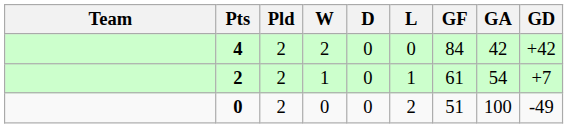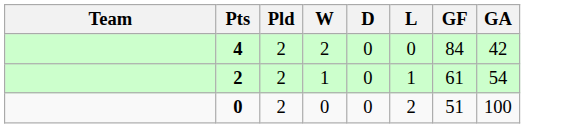 <table class="wikitable" style="text-align: center;" |>
 <tr>
 <th width="175">Team</th>
 <th width="30">Pts</th>
 <th width="30">Pld</th>
 <th width="30">W</th>
 <th width="30">D</th>
 <th width="30">L</th>
 <th width="30">GF</th>
 <th width="30">GA</th>
-<th width="30">GD</th>
 </tr>
 <tr bgcolor="ccffcc">
 <td style="text-align:left;"></td>
 <td><strong>4</strong></td>
 <td>2</td>
 <td>2</td>
 <td>0</td>
 <td>0</td>
 <td>84</td>
 <td>42</td>
-<td>+42</td>
 </tr>
 <tr bgcolor="ccffcc">
 <td style="text-align:left;"></td>
 <td><strong>2</strong></td>
 <td>2</td>
 <td>1</td>
 <td>0</td>
 <td>1</td>
 <td>61</td>
 <td>54</td>
-<td>+7</td>
 </tr>
 <tr>
 <td style="text-align:left;"></td>
 <td><strong>0</strong></td>
 <td>2</td>
 <td>0</td>
 <td>0</td>
 <td>2</td>
 <td>51</td>
 <td>100</td>
-<td>-49</td>
 </tr>
 </table>
